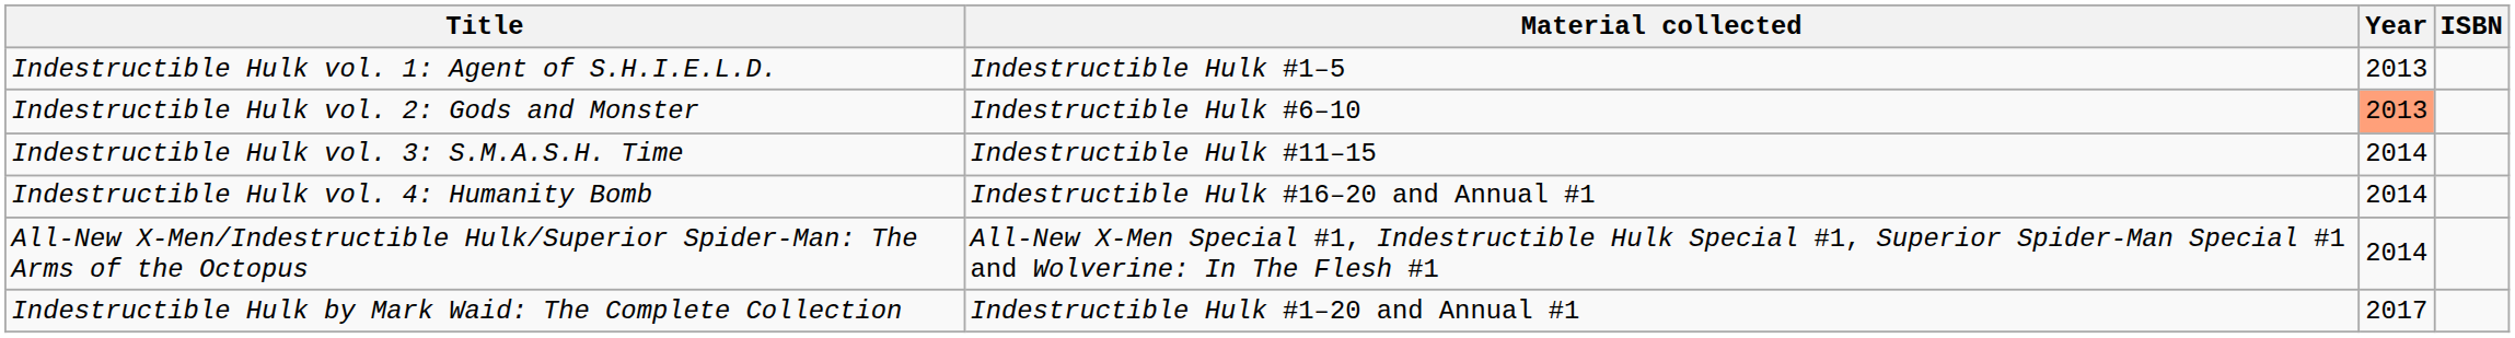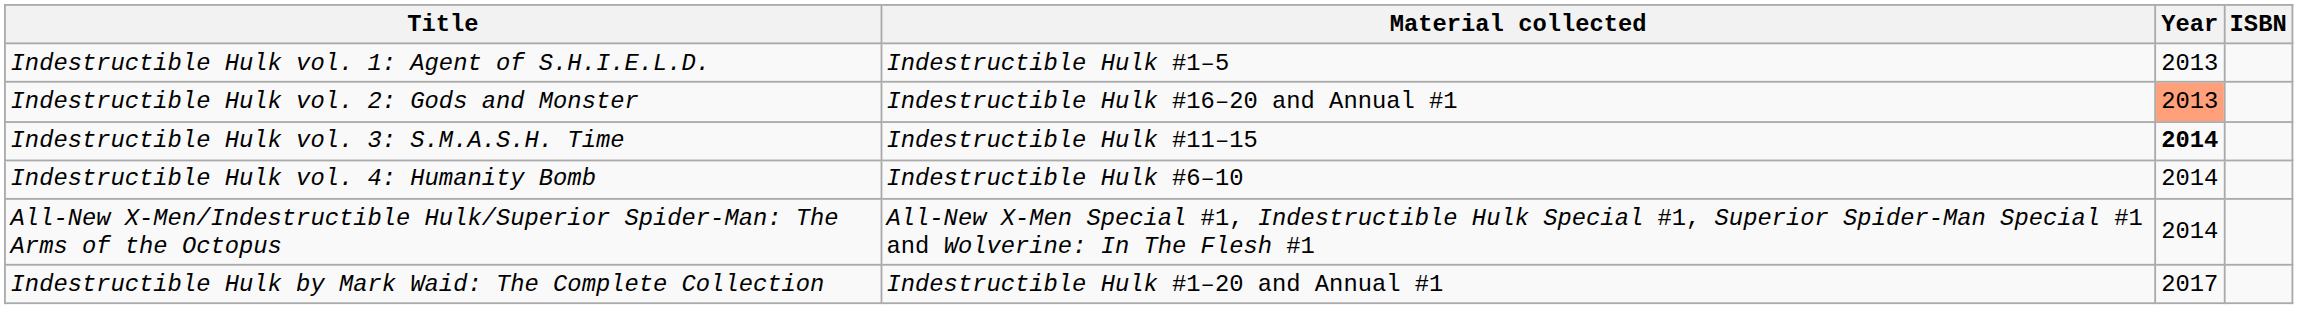 <table class="wikitable sortable">
 <tr>
 <th>Title</th>
 <th>Material collected</th>
 <th>Year</th>
 <th>ISBN</th>
 </tr>
 <tr>
 <td><em>Indestructible Hulk vol. 1: Agent of S.H.I.E.L.D.</em></td>
 <td><em>Indestructible Hulk</em> #1–5</td>
 <td>2013</td>
 <td></td>
 </tr>
 <tr>
 <td><em>Indestructible Hulk vol. 2: Gods and Monster</em></td>
-<td><em>Indestructible Hulk</em> #6–10</td>
+<td><em>Indestructible Hulk</em> #16–20 and Annual #1</td>
 <td style="background: lightsalmon;">2013</td>
 <td></td>
 </tr>
 <tr>
 <td><em>Indestructible Hulk vol. 3: S.M.A.S.H. Time</em></td>
 <td><em>Indestructible Hulk</em> #11–15</td>
-<td>2014</td>
+<td><strong>2014</strong></td>
 <td></td>
 </tr>
 <tr>
 <td><em>Indestructible Hulk vol. 4: Humanity Bomb</em></td>
-<td><em>Indestructible Hulk</em> #16–20 and Annual #1</td>
+<td><em>Indestructible Hulk</em> #6–10</td>
 <td>2014</td>
 <td></td>
 </tr>
 <tr>
 <td><em>All-New X-Men/Indestructible Hulk/Superior Spider-Man: The Arms of the Octopus</em></td>
 <td><em>All-New X-Men Special</em> #1, <em>Indestructible Hulk Special</em> #1, <em>Superior Spider-Man Special</em> #1  and <em>Wolverine: In The Flesh</em> #1</td>
 <td>2014</td>
 <td></td>
 </tr>
 <tr>
 <td><em>Indestructible Hulk by Mark Waid: The Complete Collection</em></td>
 <td><em>Indestructible Hulk</em> #1–20 and Annual #1</td>
 <td>2017</td>
 <td></td>
 </tr>
 </table>
